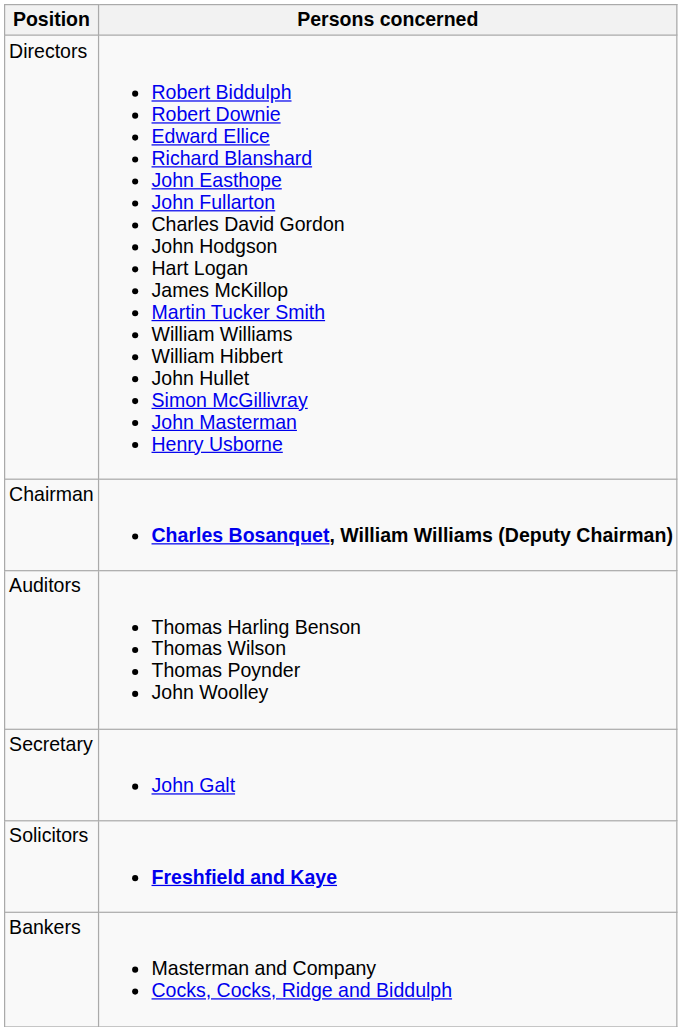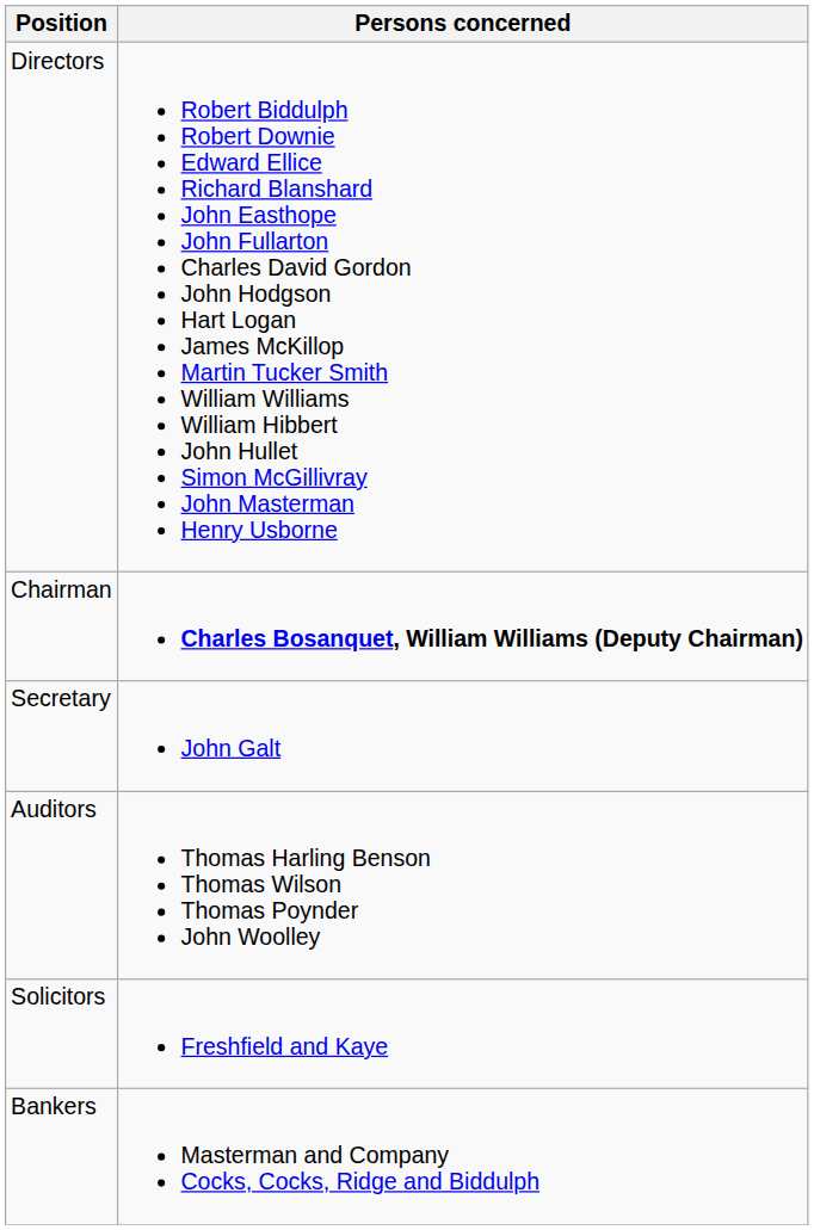 <table class="wikitable">
 <tr>
 <th>Position</th>
 <th>Persons concerned</th>
 </tr>
 <tr valign="top">
 <td>Directors</td>
 <td><br><ul><li><a href='#'>Robert Biddulph</a></li><li><a href='#'>Robert Downie</a></li><li><a href='#'>Edward Ellice</a></li><li><a href='#'>Richard Blanshard</a></li><li><a href='#'>John Easthope</a></li><li><a href='#'>John Fullarton</a></li><li>Charles David Gordon</li><li>John Hodgson</li><li>Hart Logan</li><li>James McKillop</li><li><a href='#'>Martin Tucker Smith</a></li><li>William Williams</li><li>William Hibbert</li><li>John Hullet</li><li><a href='#'>Simon McGillivray</a></li><li><a href='#'>John Masterman</a></li><li><a href='#'>Henry Usborne</a></li></ul></td>
 </tr>
 <tr valign="top">
 <td>Chairman</td>
 <td><strong><br><ul><li><a href='#'>Charles Bosanquet</a>, William Williams (Deputy Chairman)</li></ul></strong></td>
 </tr>
 <tr valign="top">
+<td>Secretary</td>
+<td><br><ul><li><a href='#'>John Galt</a></li></ul></td>
+</tr>
+<tr valign="top">
 <td>Auditors</td>
 <td><br><ul><li>Thomas Harling Benson</li><li>Thomas Wilson</li><li>Thomas Poynder</li><li>John Woolley</li></ul></td>
 </tr>
 <tr valign="top">
-<td>Secretary</td>
-<td><br><ul><li><a href='#'>John Galt</a></li></ul></td>
-</tr>
-<tr valign="top">
 <td>Solicitors</td>
-<td><strong><br><ul><li><a href='#'>Freshfield and Kaye</a></li></ul></strong></td>
+<td><br><ul><li><a href='#'>Freshfield and Kaye</a></li></ul></td>
 </tr>
 <tr valign="top">
 <td>Bankers</td>
 <td><br><ul><li>Masterman and Company</li><li><a href='#'>Cocks, Cocks, Ridge and Biddulph</a></li></ul></td>
 </tr>
 </table>
